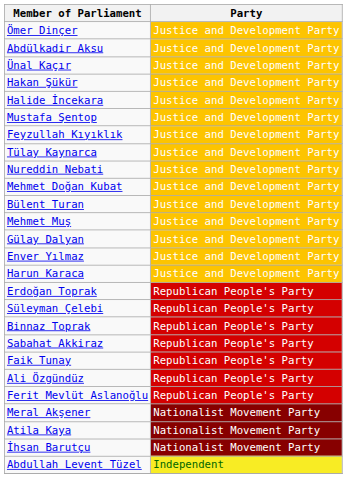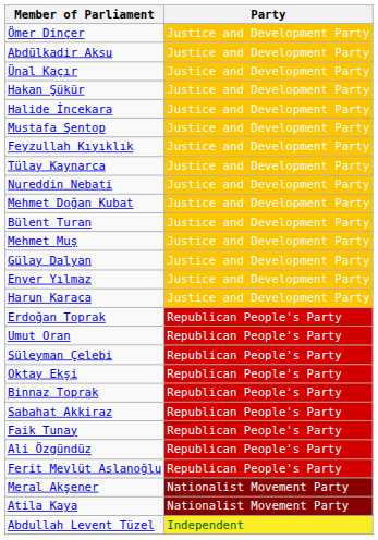 <table class="wikitable">
 <tr>
 <th>Member of Parliament</th>
 <th>Party</th>
 </tr>
 <tr>
 <td><a href='#'>Ömer Dinçer</a></td>
 <td style="background:#FDC400; color:white">Justice and Development Party</td>
 </tr>
 <tr>
 <td><a href='#'>Abdülkadir Aksu</a></td>
 <td style="background:#FDC400; color:white">Justice and Development Party</td>
 </tr>
 <tr>
 <td><a href='#'>Ünal Kaçır</a></td>
 <td style="background:#FDC400; color:white">Justice and Development Party</td>
 </tr>
 <tr>
 <td><a href='#'>Hakan Şükür</a></td>
 <td style="background:#FDC400; color:white">Justice and Development Party</td>
 </tr>
 <tr>
 <td><a href='#'>Halide İncekara</a></td>
 <td style="background:#FDC400; color:white">Justice and Development Party</td>
 </tr>
 <tr>
 <td><a href='#'>Mustafa Şentop</a></td>
 <td style="background:#FDC400; color:white">Justice and Development Party</td>
 </tr>
 <tr>
 <td><a href='#'>Feyzullah Kıyıklık</a></td>
 <td style="background:#FDC400; color:white">Justice and Development Party</td>
 </tr>
 <tr>
 <td><a href='#'>Tülay Kaynarca</a></td>
 <td style="background:#FDC400; color:white">Justice and Development Party</td>
 </tr>
 <tr>
 <td><a href='#'>Nureddin Nebati</a></td>
 <td style="background:#FDC400; color:white">Justice and Development Party</td>
 </tr>
 <tr>
 <td><a href='#'>Mehmet Doğan Kubat</a></td>
 <td style="background:#FDC400; color:white">Justice and Development Party</td>
 </tr>
 <tr>
 <td><a href='#'>Bülent Turan</a></td>
 <td style="background:#FDC400; color:white">Justice and Development Party</td>
 </tr>
 <tr>
 <td><a href='#'>Mehmet Muş</a></td>
 <td style="background:#FDC400; color:white">Justice and Development Party</td>
 </tr>
 <tr>
 <td><a href='#'>Gülay Dalyan</a></td>
 <td style="background:#FDC400; color:white">Justice and Development Party</td>
 </tr>
 <tr>
 <td><a href='#'>Enver Yılmaz</a></td>
 <td style="background:#FDC400; color:white">Justice and Development Party</td>
 </tr>
 <tr>
 <td><a href='#'>Harun Karaca</a></td>
 <td style="background:#FDC400; color:white">Justice and Development Party</td>
 </tr>
 <tr>
 <td><a href='#'>Erdoğan Toprak</a></td>
 <td style="background:#D40000; color:white">Republican People's Party</td>
 </tr>
 <tr>
+<td><a href='#'>Umut Oran</a></td>
+<td style="background:#D40000; color:white">Republican People's Party</td>
+</tr>
+<tr>
 <td><a href='#'>Süleyman Çelebi</a></td>
+<td style="background:#D40000; color:white">Republican People's Party</td>
+</tr>
+<tr>
+<td><a href='#'>Oktay Ekşi</a></td>
 <td style="background:#D40000; color:white">Republican People's Party</td>
 </tr>
 <tr>
 <td><a href='#'>Binnaz Toprak</a></td>
 <td style="background:#D40000; color:white">Republican People's Party</td>
 </tr>
 <tr>
 <td><a href='#'>Sabahat Akkiraz</a></td>
 <td style="background:#D40000; color:white">Republican People's Party</td>
 </tr>
 <tr>
 <td><a href='#'>Faik Tunay</a></td>
 <td style="background:#D40000; color:white">Republican People's Party</td>
 </tr>
 <tr>
 <td><a href='#'>Ali Özgündüz</a></td>
 <td style="background:#D40000; color:white">Republican People's Party</td>
 </tr>
 <tr>
 <td><a href='#'>Ferit Mevlüt Aslanoğlu</a></td>
 <td style="background:#D40000; color:white">Republican People's Party</td>
 </tr>
 <tr>
 <td><a href='#'>Meral Akşener</a></td>
 <td style="background:#870000; color:white">Nationalist Movement Party</td>
 </tr>
 <tr>
 <td><a href='#'>Atila Kaya</a></td>
 <td style="background:#870000; color:white">Nationalist Movement Party</td>
 </tr>
 <tr>
-<td><a href='#'>İhsan Barutçu</a></td>
-<td style="background:#870000; color:white">Nationalist Movement Party</td>
-</tr>
-<tr>
 <td><a href='#'>Abdullah Levent Tüzel</a></td>
 <td style="background:#F8EC24; color:#006600">Independent</td>
 </tr>
 <tr>
 </tr>
 </table>
